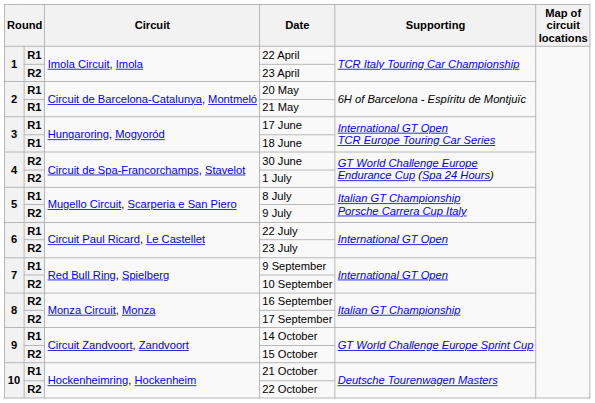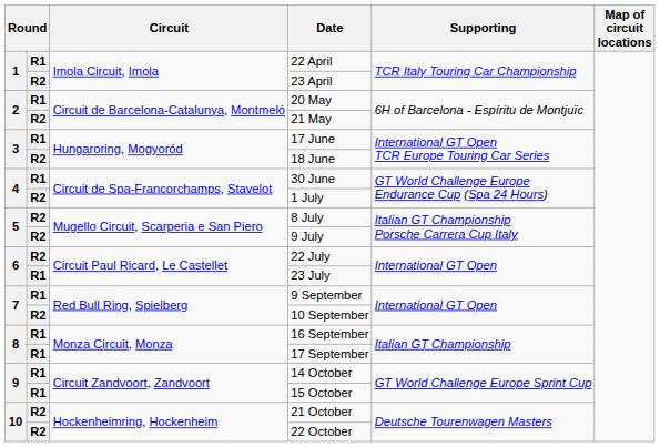 <table class="wikitable" style="font-size:85%">
 <tr>
 <th colspan="2">Round</th>
 <th>Circuit</th>
 <th>Date</th>
 <th>Supporting</th>
 <th>Map of circuit locations</th>
 </tr>
 <tr>
 <th rowspan="2">1</th>
 <th>R1</th>
 <td rowspan="2"> <a href='#'>Imola Circuit</a>, <a href='#'>Imola</a></td>
 <td>22 April</td>
 <td rowspan="2"><em><a href='#'>TCR Italy Touring Car Championship</a></em></td>
 <td rowspan="20"></td>
 </tr>
 <tr>
 <th>R2</th>
 <td>23 April</td>
 </tr>
 <tr>
 <th rowspan="2">2</th>
 <th>R1</th>
 <td rowspan="2" nowrap> <a href='#'>Circuit de Barcelona-Catalunya</a>, <a href='#'>Montmeló</a></td>
 <td>20 May</td>
 <td rowspan="2"><em>6H of Barcelona - Espíritu de Montjuïc</em></td>
 </tr>
 <tr>
-<th>R1</th>
+<th>R2</th>
 <td>21 May</td>
 </tr>
 <tr>
 <th rowspan="2">3</th>
 <th>R1</th>
 <td rowspan="2"> <a href='#'>Hungaroring</a>, <a href='#'>Mogyoród</a></td>
 <td>17 June</td>
 <td rowspan="2"><em><a href='#'>International GT Open</a><br><a href='#'>TCR Europe Touring Car Series</a></em></td>
 </tr>
 <tr>
-<th>R1</th>
+<th>R2</th>
 <td>18 June</td>
 </tr>
 <tr>
 <th rowspan="2">4</th>
-<th>R2</th>
+<th>R1</th>
 <td rowspan="2"> <a href='#'>Circuit de Spa-Francorchamps</a>, <a href='#'>Stavelot</a></td>
 <td>30 June</td>
 <td rowspan="2"><em><a href='#'>GT World Challenge Europe Endurance Cup</a> (<a href='#'>Spa 24 Hours</a>)</em></td>
 </tr>
 <tr>
 <th>R2</th>
 <td>1 July</td>
 </tr>
 <tr>
 <th rowspan="2">5</th>
-<th>R1</th>
+<th>R2</th>
 <td rowspan="2"> <a href='#'>Mugello Circuit</a>, <a href='#'>Scarperia e San Piero</a></td>
 <td>8 July</td>
 <td rowspan="2"><em><a href='#'>Italian GT Championship</a><br><a href='#'>Porsche Carrera Cup Italy</a></em></td>
 </tr>
 <tr>
 <th>R2</th>
 <td>9 July</td>
 </tr>
 <tr>
 <th rowspan="2">6</th>
-<th>R1</th>
+<th>R2</th>
 <td rowspan="2"> <a href='#'>Circuit Paul Ricard</a>, <a href='#'>Le Castellet</a></td>
 <td>22 July</td>
 <td rowspan="2"><em><a href='#'>International GT Open</a></em></td>
 </tr>
 <tr>
-<th>R2</th>
+<th>R1</th>
 <td>23 July</td>
 </tr>
 <tr>
 <th rowspan="2">7</th>
 <th>R1</th>
 <td rowspan="2"> <a href='#'>Red Bull Ring</a>, <a href='#'>Spielberg</a></td>
 <td>9 September</td>
 <td rowspan="2"><em><a href='#'>International GT Open</a></em></td>
 </tr>
 <tr>
 <th>R2</th>
 <td>10 September</td>
 </tr>
 <tr>
 <th rowspan="2">8</th>
-<th>R2</th>
+<th>R1</th>
 <td rowspan="2"> <a href='#'>Monza Circuit</a>, <a href='#'>Monza</a></td>
 <td nowrap>16 September</td>
 <td rowspan="2"><em><a href='#'>Italian GT Championship</a></em></td>
 </tr>
 <tr>
-<th>R2</th>
+<th>R1</th>
 <td nowrap>17 September</td>
 </tr>
 <tr>
 <th rowspan="2">9</th>
 <th>R1</th>
 <td rowspan="2"> <a href='#'>Circuit Zandvoort</a>, <a href='#'>Zandvoort</a></td>
 <td>14 October</td>
 <td rowspan="2" nowrap><em><a href='#'>GT World Challenge Europe Sprint Cup</a></em></td>
 </tr>
 <tr>
-<th>R2</th>
+<th>R1</th>
 <td>15 October</td>
 </tr>
 <tr>
 <th rowspan="2">10</th>
-<th>R1</th>
+<th>R2</th>
 <td rowspan="2"> <a href='#'>Hockenheimring</a>, <a href='#'>Hockenheim</a></td>
 <td>21 October</td>
 <td rowspan="2"><em><a href='#'>Deutsche Tourenwagen Masters</a></em></td>
 </tr>
 <tr>
 <th>R2</th>
 <td>22 October</td>
 </tr>
 </table>
